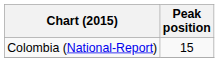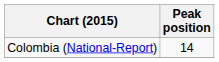 <table class="wikitable sortable">
 <tr>
 <th>Chart (2015)</th>
 <th>Peak<br>position</th>
 </tr>
 <tr>
 <td>Colombia (<a href='#'>National-Report</a>)</td>
-<td align="center">15</td>
+<td align="center">14</td>
 </tr>
 <tr>
 </tr>
 <tr>
 </tr>
 </table>
